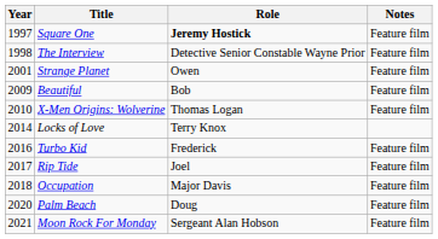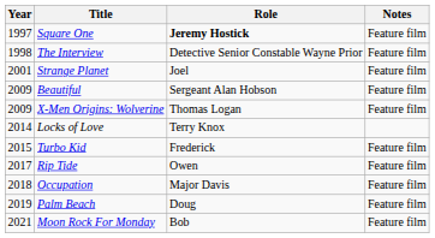 <table class="wikitable sortable">
 <tr>
 <th>Year</th>
 <th>Title</th>
 <th>Role</th>
 <th class="unsortable">Notes</th>
 </tr>
 <tr>
 <td>1997</td>
 <td><em><a href='#'>Square One</a></em></td>
 <td><strong>Jeremy Hostick</strong></td>
 <td>Feature film</td>
 </tr>
 <tr>
 <td>1998</td>
 <td><em><a href='#'>The Interview</a></em></td>
 <td>Detective Senior Constable Wayne Prior</td>
 <td>Feature film</td>
 </tr>
 <tr>
 <td>2001</td>
 <td><em><a href='#'>Strange Planet</a></em></td>
-<td>Owen</td>
+<td>Joel</td>
 <td>Feature film</td>
 </tr>
 <tr>
 <td>2009</td>
 <td><em><a href='#'>Beautiful</a></em></td>
-<td>Bob</td>
+<td>Sergeant Alan Hobson</td>
 <td>Feature film</td>
 </tr>
 <tr>
-<td>2010</td>
+<td>2009</td>
 <td><em><a href='#'>X-Men Origins: Wolverine</a></em></td>
 <td>Thomas Logan</td>
 <td>Feature film</td>
 </tr>
 <tr>
 <td>2014</td>
 <td><em>Locks of Love</em></td>
 <td>Terry Knox</td>
 <td></td>
 </tr>
 <tr>
-<td>2016</td>
+<td>2015</td>
 <td><em><a href='#'>Turbo Kid</a></em></td>
 <td>Frederick</td>
 <td>Feature film</td>
 </tr>
 <tr>
 <td>2017</td>
 <td><em><a href='#'>Rip Tide</a></em></td>
-<td>Joel</td>
+<td>Owen</td>
 <td>Feature film</td>
 </tr>
 <tr>
 <td>2018</td>
 <td><em><a href='#'>Occupation</a></em></td>
 <td>Major Davis</td>
 <td>Feature film</td>
 </tr>
 <tr>
-<td>2020</td>
+<td>2019</td>
 <td><em><a href='#'>Palm Beach</a></em></td>
 <td>Doug</td>
 <td>Feature film</td>
 </tr>
 <tr>
 <td>2021</td>
 <td><em><a href='#'>Moon Rock For Monday</a></em></td>
-<td>Sergeant Alan Hobson</td>
+<td>Bob</td>
 <td>Feature film</td>
 </tr>
 </table>
